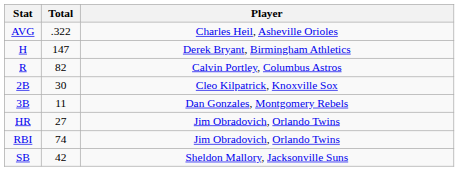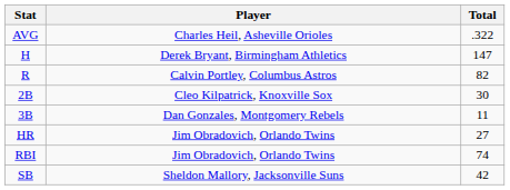 <table class="wikitable" width="40%" style="text-align:center;">
 <tr>
 <th width="5%">Stat</th>
+<th width="60%">Player</th>
 <th width="5%">Total</th>
-<th width="60%">Player</th>
 </tr>
 <tr>
 <td><a href='#'>AVG</a></td>
+<td><a href='#'>Charles Heil</a>, <a href='#'>Asheville Orioles</a></td>
 <td>.322</td>
-<td><a href='#'>Charles Heil</a>, <a href='#'>Asheville Orioles</a></td>
 </tr>
 <tr>
 <td><a href='#'>H</a></td>
+<td><a href='#'>Derek Bryant</a>, <a href='#'>Birmingham Athletics</a></td>
 <td>147</td>
-<td><a href='#'>Derek Bryant</a>, <a href='#'>Birmingham Athletics</a></td>
 </tr>
 <tr>
 <td><a href='#'>R</a></td>
+<td><a href='#'>Calvin Portley</a>, <a href='#'>Columbus Astros</a></td>
 <td>82</td>
-<td><a href='#'>Calvin Portley</a>, <a href='#'>Columbus Astros</a></td>
 </tr>
 <tr>
 <td><a href='#'>2B</a></td>
+<td><a href='#'>Cleo Kilpatrick</a>, <a href='#'>Knoxville Sox</a></td>
 <td>30</td>
-<td><a href='#'>Cleo Kilpatrick</a>, <a href='#'>Knoxville Sox</a></td>
 </tr>
 <tr>
 <td><a href='#'>3B</a></td>
+<td><a href='#'>Dan Gonzales</a>, <a href='#'>Montgomery Rebels</a></td>
 <td>11</td>
-<td><a href='#'>Dan Gonzales</a>, <a href='#'>Montgomery Rebels</a></td>
 </tr>
 <tr>
 <td><a href='#'>HR</a></td>
+<td><a href='#'>Jim Obradovich</a>, <a href='#'>Orlando Twins</a></td>
 <td>27</td>
-<td><a href='#'>Jim Obradovich</a>, <a href='#'>Orlando Twins</a></td>
 </tr>
 <tr>
 <td><a href='#'>RBI</a></td>
+<td><a href='#'>Jim Obradovich</a>, <a href='#'>Orlando Twins</a></td>
 <td>74</td>
-<td><a href='#'>Jim Obradovich</a>, <a href='#'>Orlando Twins</a></td>
 </tr>
 <tr>
 <td><a href='#'>SB</a></td>
+<td><a href='#'>Sheldon Mallory</a>, <a href='#'>Jacksonville Suns</a></td>
 <td>42</td>
-<td><a href='#'>Sheldon Mallory</a>, <a href='#'>Jacksonville Suns</a></td>
 </tr>
 </table>
